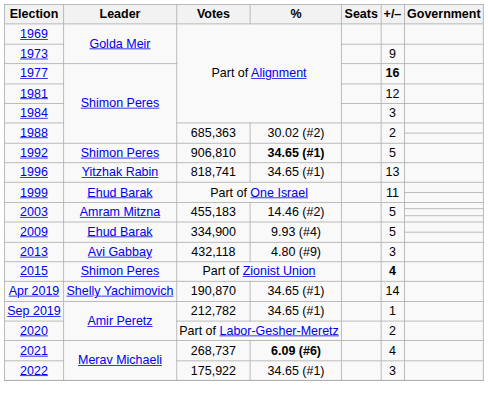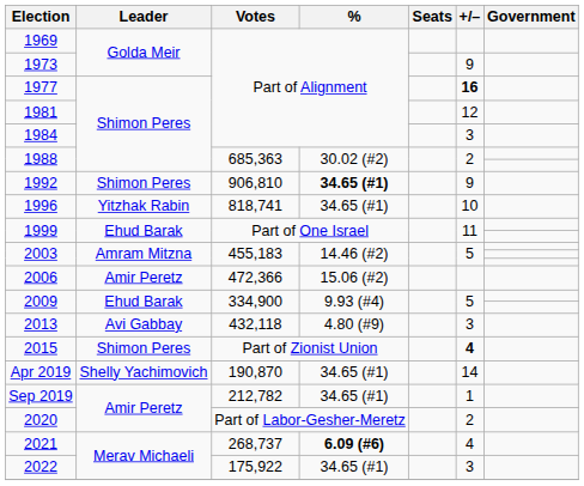 <table class=wikitable style=text-align:center>
 <tr>
 <th>Election</th>
 <th>Leader</th>
 <th>Votes</th>
 <th>%</th>
 <th>Seats</th>
 <th>+/–</th>
 <th>Government</th>
 </tr>
 <tr>
 <td><a href='#'>1969</a></td>
 <td rowspan=2><a href='#'>Golda Meir</a></td>
 <td colspan=2 rowspan=5>Part of <a href='#'>Alignment</a></td>
 <td></td>
 <td></td>
 <td></td>
 </tr>
 <tr>
 <td><a href='#'>1973</a></td>
 <td></td>
 <td> 9</td>
 <td></td>
 </tr>
 <tr>
 <td><a href='#'>1977</a></td>
 <td rowspan=5><a href='#'>Shimon Peres</a></td>
 <td></td>
 <td><strong> 16</strong></td>
 <td></td>
 </tr>
 <tr>
 <td><a href='#'>1981</a></td>
 <td></td>
 <td> 12</td>
 <td></td>
 </tr>
 <tr>
 <td><a href='#'>1984</a></td>
 <td></td>
 <td> 3</td>
 <td></td>
 </tr>
 <tr>
 <td rowspan=2><a href='#'>1988</a></td>
 <td rowspan=2>685,363</td>
 <td rowspan=2>30.02 (#2)</td>
 <td rowspan=2></td>
 <td rowspan=2> 2</td>
 <td></td>
 </tr>
 <tr>
 <td></td>
 </tr>
 <tr>
 <td><a href='#'>1992</a></td>
 <td><a href='#'>Shimon Peres</a></td>
 <td>906,810</td>
 <td><strong>34.65 (#1)</strong></td>
 <td></td>
-<td> 5</td>
+<td> 9</td>
 <td></td>
 </tr>
 <tr>
 <td><a href='#'>1996</a></td>
 <td><a href='#'>Yitzhak Rabin</a></td>
 <td>818,741</td>
 <td>34.65 (#1)</td>
 <td></td>
-<td> 13</td>
+<td> 10</td>
 <td></td>
 </tr>
 <tr>
 <td rowspan=2><a href='#'>1999</a></td>
 <td rowspan=2><a href='#'>Ehud Barak</a></td>
 <td rowspan=2 colspan=2 align=center>Part of <a href='#'>One Israel</a></td>
 <td rowspan=2></td>
 <td rowspan=2> 11</td>
 <td></td>
 </tr>
 <tr>
 <td></td>
 </tr>
 <tr>
 <td rowspan=3><a href='#'>2003</a></td>
 <td rowspan=3><a href='#'>Amram Mitzna</a></td>
 <td rowspan=3>455,183</td>
 <td rowspan=3>14.46 (#2)</td>
 <td rowspan=3></td>
 <td rowspan=3> 5</td>
 <td></td>
 </tr>
 <tr>
 <td></td>
 </tr>
 <tr>
+<td></td>
+</tr>
+<tr>
+<td><a href='#'>2006</a></td>
+<td><a href='#'>Amir Peretz</a></td>
+<td>472,366</td>
+<td>15.06 (#2)</td>
+<td></td>
+<td></td>
 <td></td>
 </tr>
 <tr>
 <td rowspan=2><a href='#'>2009</a></td>
 <td rowspan=2><a href='#'>Ehud Barak</a></td>
 <td rowspan=2>334,900</td>
 <td rowspan=2>9.93 (#4)</td>
 <td rowspan=2></td>
 <td rowspan=2> 5</td>
 <td></td>
 </tr>
 <tr>
 <td></td>
 </tr>
 <tr>
 <td><a href='#'>2013</a></td>
 <td><a href='#'>Avi Gabbay</a></td>
 <td>432,118</td>
 <td>4.80 (#9)</td>
 <td></td>
 <td> 3</td>
 <td></td>
 </tr>
 <tr>
 <td><a href='#'>2015</a></td>
 <td><a href='#'>Shimon Peres</a></td>
 <td colspan=2>Part of <a href='#'>Zionist Union</a></td>
 <td></td>
 <td><strong> 4</strong></td>
 <td></td>
 </tr>
 <tr>
 <td><a href='#'>Apr 2019</a></td>
 <td><a href='#'>Shelly Yachimovich</a></td>
 <td>190,870</td>
 <td>34.65 (#1)</td>
 <td></td>
 <td> 14</td>
 <td></td>
 </tr>
 <tr>
 <td><a href='#'>Sep 2019</a></td>
 <td rowspan=2><a href='#'>Amir Peretz</a></td>
 <td>212,782</td>
 <td>34.65 (#1)</td>
 <td></td>
 <td> 1</td>
 <td></td>
 </tr>
 <tr>
 <td><a href='#'>2020</a></td>
 <td colspan=2>Part of <a href='#'>Labor-Gesher-Meretz</a></td>
 <td></td>
 <td> 2</td>
 <td></td>
 </tr>
 <tr>
 <td><a href='#'>2021</a></td>
 <td rowspan=2><a href='#'>Merav Michaeli</a></td>
 <td>268,737</td>
 <td><strong>6.09 (#6)</strong></td>
 <td></td>
 <td> 4</td>
 <td></td>
 </tr>
 <tr>
 <td><a href='#'>2022</a></td>
 <td>175,922</td>
 <td>34.65 (#1)</td>
 <td></td>
 <td> 3</td>
 <td></td>
 </tr>
 <tr>
 </tr>
 </table>
